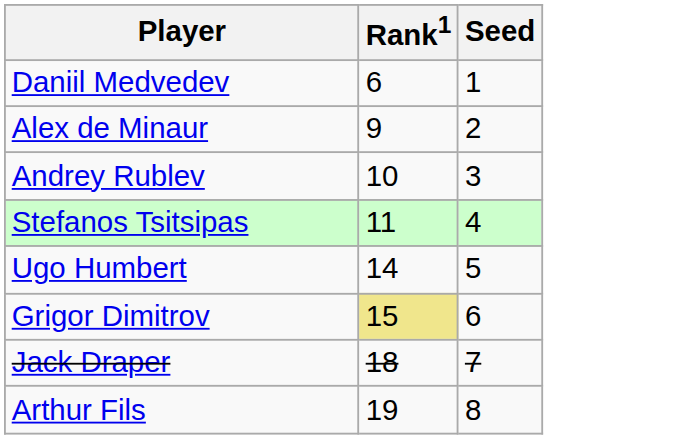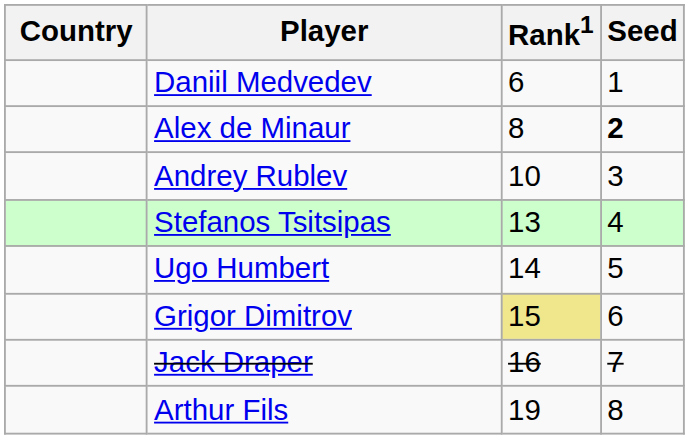 <table class="sortable wikitable">
 <tr>
+<th width="70">Country</th>
 <th width="185">Player</th>
 <th>Rank<sup>1</sup></th>
 <th>Seed</th>
 </tr>
 <tr>
+<td></td>
 <td><a href='#'>Daniil Medvedev</a></td>
 <td>6</td>
 <td>1</td>
 </tr>
 <tr>
+<td></td>
 <td><a href='#'>Alex de Minaur</a></td>
-<td>9</td>
-<td>2</td>
+<td>8</td>
+<td><strong>2</strong></td>
 </tr>
 <tr>
+<td></td>
 <td><a href='#'>Andrey Rublev</a></td>
 <td>10</td>
 <td>3</td>
 </tr>
 <tr style="background:#cfc;">
+<td></td>
 <td><a href='#'>Stefanos Tsitsipas</a></td>
-<td>11</td>
+<td>13</td>
 <td>4</td>
 </tr>
 <tr>
+<td></td>
 <td><a href='#'>Ugo Humbert</a></td>
 <td>14</td>
 <td>5</td>
 </tr>
 <tr>
+<td></td>
 <td><a href='#'>Grigor Dimitrov</a></td>
 <td style="background: khaki;">15</td>
 <td>6</td>
 </tr>
 <tr>
+<td><s></s></td>
 <td><s><a href='#'>Jack Draper</a></s></td>
-<td><s>18</s></td>
+<td><s>16</s></td>
 <td><s>7</s></td>
 </tr>
 <tr>
+<td></td>
 <td><a href='#'>Arthur Fils</a></td>
 <td>19</td>
 <td>8</td>
 </tr>
 </table>
